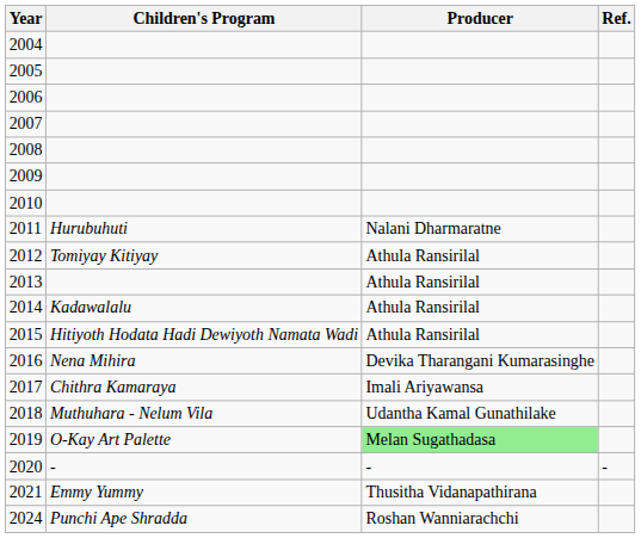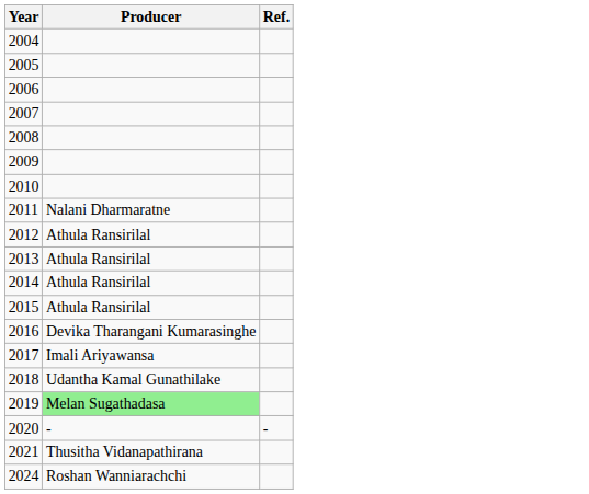 <table class="wikitable">
 <tr>
 <th>Year</th>
-<th>Children's Program</th>
 <th>Producer</th>
 <th>Ref.</th>
 </tr>
 <tr>
 <td>2004</td>
 <td></td>
 <td></td>
-<td></td>
 </tr>
 <tr>
 <td>2005</td>
-<td></td>
 <td></td>
 <td></td>
 </tr>
 <tr>
 <td>2006</td>
 <td></td>
 <td></td>
-<td></td>
 </tr>
 <tr>
 <td>2007</td>
-<td></td>
 <td></td>
 <td></td>
 </tr>
 <tr>
 <td>2008</td>
 <td></td>
 <td></td>
-<td></td>
 </tr>
 <tr>
 <td>2009</td>
-<td></td>
 <td></td>
 <td></td>
 </tr>
 <tr>
 <td>2010</td>
 <td></td>
 <td></td>
-<td></td>
 </tr>
 <tr>
 <td>2011</td>
-<td><em>Hurubuhuti</em></td>
 <td>Nalani Dharmaratne</td>
 <td></td>
 </tr>
 <tr>
 <td>2012</td>
-<td><em>Tomiyay Kitiyay</em></td>
 <td>Athula Ransirilal</td>
 <td></td>
 </tr>
 <tr>
 <td>2013</td>
-<td></td>
 <td>Athula Ransirilal</td>
 <td></td>
 </tr>
 <tr>
 <td>2014</td>
-<td><em>Kadawalalu</em></td>
 <td>Athula Ransirilal</td>
 <td></td>
 </tr>
 <tr>
 <td>2015</td>
-<td><em>Hitiyoth Hodata Hadi Dewiyoth Namata Wadi</em></td>
 <td>Athula Ransirilal</td>
 <td></td>
 </tr>
 <tr>
 <td>2016</td>
-<td><em>Nena Mihira</em></td>
 <td>Devika Tharangani Kumarasinghe</td>
 <td></td>
 </tr>
 <tr>
 <td>2017</td>
-<td><em>Chithra Kamaraya</em></td>
 <td>Imali Ariyawansa</td>
 <td></td>
 </tr>
 <tr>
 <td>2018</td>
-<td><em>Muthuhara - Nelum Vila</em></td>
 <td>Udantha Kamal Gunathilake</td>
 <td></td>
 </tr>
 <tr>
 <td>2019</td>
-<td><em>O-Kay Art Palette</em></td>
 <td style="background: lightgreen;">Melan Sugathadasa</td>
 <td></td>
 </tr>
 <tr>
 <td>2020</td>
 <td>-</td>
 <td>-</td>
-<td>-</td>
 </tr>
 <tr>
 <td>2021</td>
-<td><em>Emmy Yummy</em></td>
 <td>Thusitha Vidanapathirana</td>
 <td></td>
 </tr>
 <tr>
 <td>2024</td>
-<td><em>Punchi Ape Shradda</em></td>
 <td>Roshan Wanniarachchi</td>
 <td></td>
 </tr>
 </table>
